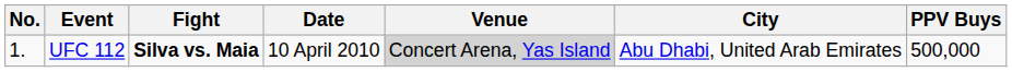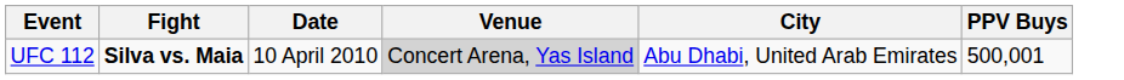 <table class="wikitable">
 <tr>
-<th>No.</th>
 <th>Event</th>
 <th>Fight</th>
 <th>Date</th>
 <th>Venue</th>
 <th>City</th>
 <th>PPV Buys</th>
 </tr>
 <tr>
-<td>1.</td>
 <td><a href='#'>UFC 112</a></td>
 <td><strong>Silva vs. Maia</strong></td>
 <td>10 April 2010</td>
 <td style="background: lightgrey;">Concert Arena, <a href='#'>Yas Island</a></td>
 <td><a href='#'>Abu Dhabi</a>, United Arab Emirates</td>
-<td>500,000</td>
+<td>500,001</td>
 </tr>
 </table>
